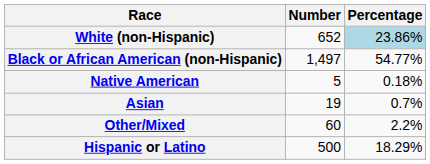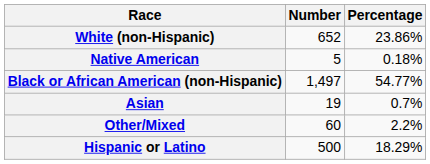 <table class="wikitable" style="text-align:right">
 <tr>
 <th scope="col">Race</th>
 <th scope="col">Number</th>
 <th scope="col">Percentage</th>
 </tr>
 <tr>
 <th scope="row"><a href='#'>White</a> (non-Hispanic)</th>
 <td>652</td>
-<td style="background: lightblue;">23.86%</td>
+<td>23.86%</td>
+</tr>
+<tr>
+<th scope="row"><a href='#'>Native American</a></th>
+<td>5</td>
+<td>0.18%</td>
 </tr>
 <tr>
 <th scope="row"><a href='#'>Black or African American</a> (non-Hispanic)</th>
 <td>1,497</td>
 <td>54.77%</td>
-</tr>
-<tr>
-<th scope="row"><a href='#'>Native American</a></th>
-<td>5</td>
-<td>0.18%</td>
 </tr>
 <tr>
 <th scope="row"><a href='#'>Asian</a></th>
 <td>19</td>
 <td>0.7%</td>
 </tr>
 <tr>
 <th scope="row"><a href='#'>Other/Mixed</a></th>
 <td>60</td>
 <td>2.2%</td>
 </tr>
 <tr>
 <th scope="row"><a href='#'>Hispanic</a> or <a href='#'>Latino</a></th>
 <td>500</td>
 <td>18.29%</td>
 </tr>
 </table>
